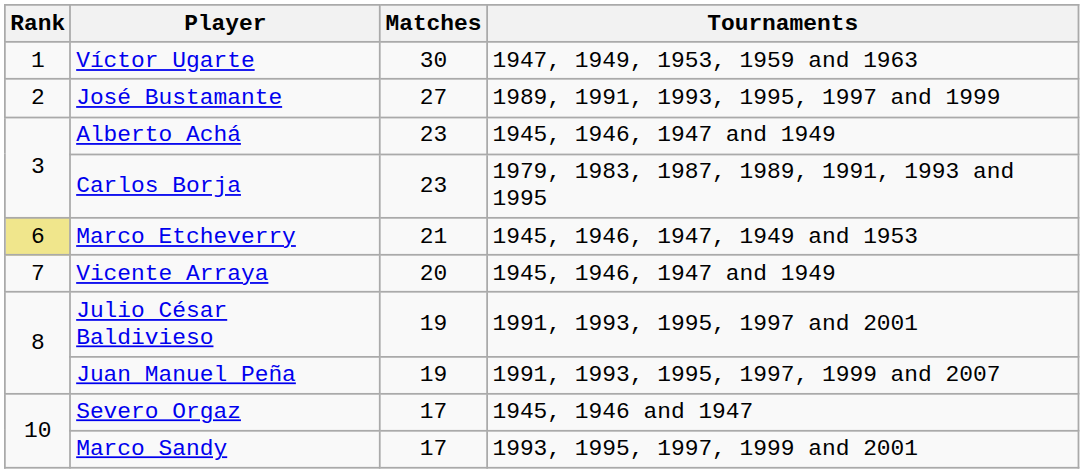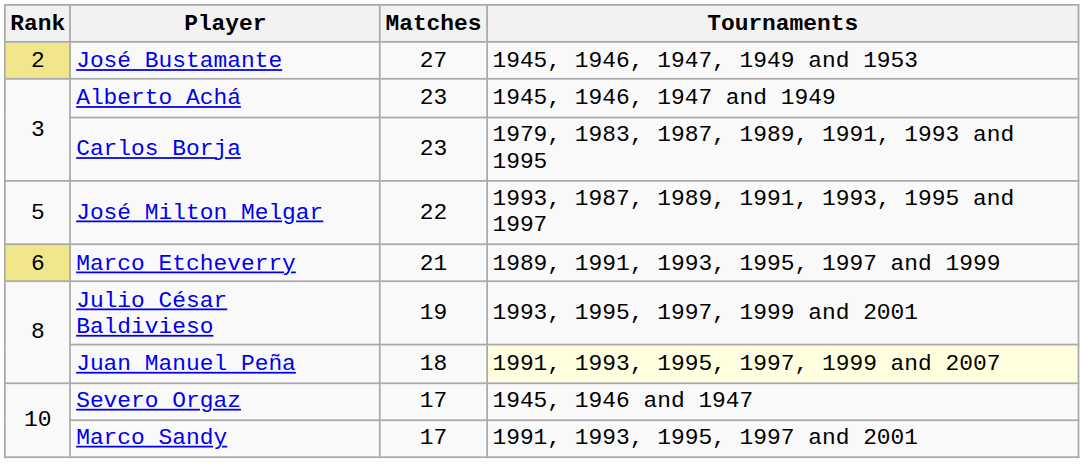 <table class="wikitable" style="text-align: left;">
 <tr>
 <th>Rank</th>
 <th>Player</th>
 <th>Matches</th>
 <th>Tournaments</th>
 </tr>
 <tr>
-<td align=center>1</td>
-<td><a href='#'>Víctor Ugarte</a></td>
-<td align=center>30</td>
-<td>1947, 1949, 1953, 1959 and 1963</td>
-</tr>
-<tr>
-<td align=center>2</td>
+<td align=center style="background: khaki;">2</td>
 <td><a href='#'>José Bustamante</a></td>
 <td align=center>27</td>
-<td>1989, 1991, 1993, 1995, 1997 and 1999</td>
+<td>1945, 1946, 1947, 1949 and 1953</td>
 </tr>
 <tr>
 <td rowspan=2 align=center>3</td>
 <td><a href='#'>Alberto Achá</a></td>
 <td align=center>23</td>
 <td>1945, 1946, 1947 and 1949</td>
 </tr>
 <tr>
 <td><a href='#'>Carlos Borja</a></td>
 <td align=center>23</td>
 <td>1979, 1983, 1987, 1989, 1991, 1993 and 1995</td>
 </tr>
 <tr>
+<td align=center>5</td>
+<td><a href='#'>José Milton Melgar</a></td>
+<td align=center>22</td>
+<td>1993, 1987, 1989, 1991, 1993, 1995 and 1997</td>
+</tr>
+<tr>
 <td align=center style="background: khaki;">6</td>
 <td><a href='#'>Marco Etcheverry</a></td>
 <td align=center>21</td>
-<td>1945, 1946, 1947, 1949 and 1953</td>
-</tr>
-<tr>
-<td align=center>7</td>
-<td><a href='#'>Vicente Arraya</a></td>
-<td align=center>20</td>
-<td>1945, 1946, 1947 and 1949</td>
+<td>1989, 1991, 1993, 1995, 1997 and 1999</td>
 </tr>
 <tr>
 <td rowspan=2 align=center>8</td>
 <td><a href='#'>Julio César Baldivieso</a></td>
 <td align=center>19</td>
-<td>1991, 1993, 1995, 1997 and 2001</td>
+<td>1993, 1995, 1997, 1999 and 2001</td>
 </tr>
 <tr>
 <td><a href='#'>Juan Manuel Peña</a></td>
-<td align=center>19</td>
-<td>1991, 1993, 1995, 1997, 1999 and 2007</td>
+<td align=center>18</td>
+<td style="background: lightyellow;">1991, 1993, 1995, 1997, 1999 and 2007</td>
 </tr>
 <tr>
 <td rowspan=2 align=center>10</td>
 <td><a href='#'>Severo Orgaz</a></td>
 <td align=center>17</td>
 <td>1945, 1946 and 1947</td>
 </tr>
 <tr>
 <td><a href='#'>Marco Sandy</a></td>
 <td align=center>17</td>
-<td>1993, 1995, 1997, 1999 and 2001</td>
+<td>1991, 1993, 1995, 1997 and 2001</td>
 </tr>
 </table>
